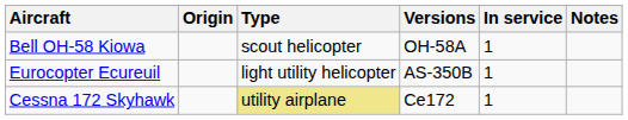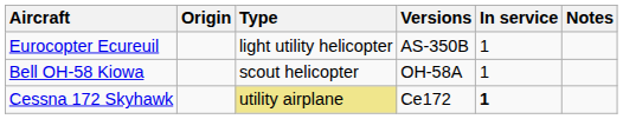 <table class="wikitable">
 <tr>
 <th style="text-align: left;">Aircraft</th>
 <th style="text-align: left;">Origin</th>
 <th style="text-align: left;">Type</th>
 <th style="text-align: left;">Versions</th>
 <th style="text-align: left;">In service</th>
 <th style="text-align: left;">Notes</th>
 </tr>
 <tr>
+<td><a href='#'>Eurocopter Ecureuil</a></td>
+<td></td>
+<td>light utility helicopter</td>
+<td>AS-350B</td>
+<td>1</td>
+<td></td>
+</tr>
+<tr>
 <td><a href='#'>Bell OH-58 Kiowa</a></td>
 <td></td>
 <td>scout helicopter</td>
 <td>OH-58A</td>
 <td>1</td>
 <td></td>
 </tr>
 <tr>
-<td><a href='#'>Eurocopter Ecureuil</a></td>
-<td></td>
-<td>light utility helicopter</td>
-<td>AS-350B</td>
-<td>1</td>
-<td></td>
-</tr>
-<tr>
 <td><a href='#'>Cessna 172 Skyhawk</a></td>
 <td></td>
 <td style="background: khaki;">utility airplane</td>
 <td>Ce172</td>
-<td>1</td>
+<td><strong>1</strong></td>
 <td></td>
 </tr>
 </table>
